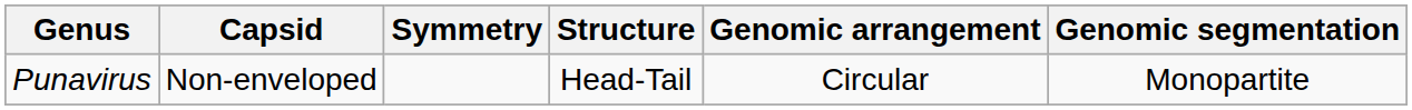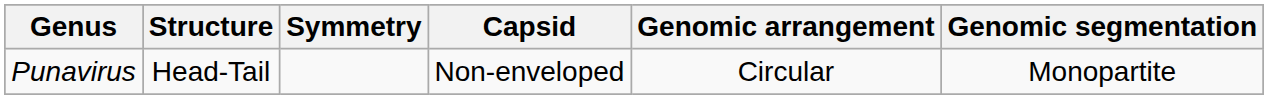 <table class="wikitable sortable" style="text-align:center">
 <tr>
 <th>Genus</th>
+<th>Structure</th>
+<th>Symmetry</th>
 <th>Capsid</th>
-<th>Symmetry</th>
-<th>Structure</th>
 <th>Genomic arrangement</th>
 <th>Genomic segmentation</th>
 </tr>
 <tr>
 <td><em>Punavirus</em></td>
+<td>Head-Tail</td>
+<td></td>
 <td>Non-enveloped</td>
-<td></td>
-<td>Head-Tail</td>
 <td>Circular</td>
 <td>Monopartite</td>
 </tr>
 </table>
